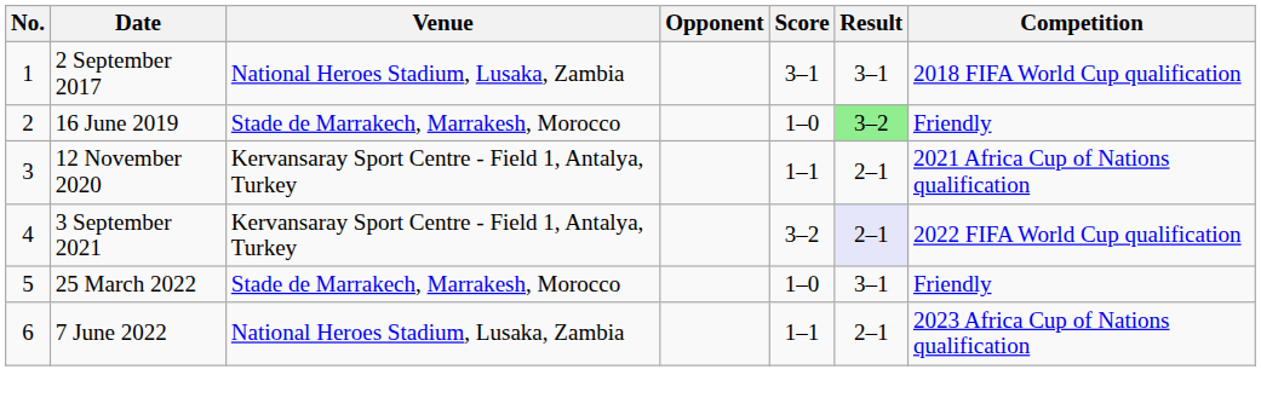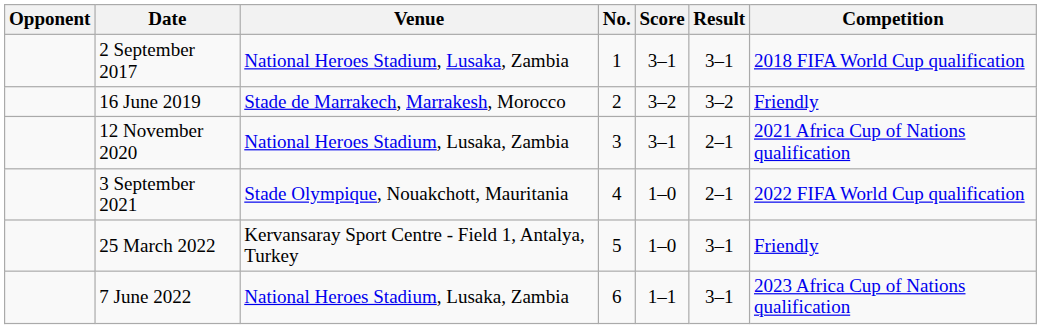 <table class="wikitable sortable">
 <tr>
-<th scope="col">No.</th>
+<th scope="col">Opponent</th>
 <th scope="col">Date</th>
 <th scope="col">Venue</th>
-<th scope="col">Opponent</th>
+<th scope="col">No.</th>
 <th scope="col">Score</th>
 <th scope="col">Result</th>
 <th scope="col">Competition</th>
 </tr>
 <tr>
-<td align="center">1</td>
+<td></td>
 <td>2 September 2017</td>
 <td><a href='#'>National Heroes Stadium</a>, <a href='#'>Lusaka</a>, Zambia</td>
-<td></td>
+<td align="center">1</td>
 <td align="center">3–1</td>
 <td align="center">3–1</td>
 <td><a href='#'>2018 FIFA World Cup qualification</a></td>
 </tr>
 <tr>
-<td align="center">2</td>
+<td></td>
 <td>16 June 2019</td>
 <td><a href='#'>Stade de Marrakech</a>, <a href='#'>Marrakesh</a>, Morocco</td>
-<td></td>
-<td align="center">1–0</td>
-<td align="center" style="background: lightgreen;">3–2</td>
+<td align="center">2</td>
+<td align="center">3–2</td>
+<td align="center">3–2</td>
 <td><a href='#'>Friendly</a></td>
 </tr>
 <tr>
+<td></td>
+<td>12 November 2020</td>
+<td><a href='#'>National Heroes Stadium</a>, Lusaka, Zambia</td>
 <td align="center">3</td>
-<td>12 November 2020</td>
-<td>Kervansaray Sport Centre - Field 1, Antalya, Turkey</td>
-<td></td>
-<td align="center">1–1</td>
+<td align="center">3–1</td>
 <td align="center">2–1</td>
 <td><a href='#'>2021 Africa Cup of Nations qualification</a></td>
 </tr>
 <tr>
+<td></td>
+<td>3 September 2021</td>
+<td><a href='#'>Stade Olympique</a>, Nouakchott, Mauritania</td>
 <td align="center">4</td>
-<td>3 September 2021</td>
-<td>Kervansaray Sport Centre - Field 1, Antalya, Turkey</td>
-<td></td>
-<td align="center">3–2</td>
-<td align="center" style="background: lavender;">2–1</td>
+<td align="center">1–0</td>
+<td align="center">2–1</td>
 <td><a href='#'>2022 FIFA World Cup qualification</a></td>
 </tr>
 <tr>
+<td></td>
+<td>25 March 2022</td>
+<td>Kervansaray Sport Centre - Field 1, Antalya, Turkey</td>
 <td align="center">5</td>
-<td>25 March 2022</td>
-<td><a href='#'>Stade de Marrakech</a>, <a href='#'>Marrakesh</a>, Morocco</td>
-<td></td>
 <td align="center">1–0</td>
 <td align="center">3–1</td>
 <td><a href='#'>Friendly</a></td>
 </tr>
 <tr>
-<td align="center">6</td>
+<td></td>
 <td>7 June 2022</td>
 <td><a href='#'>National Heroes Stadium</a>, Lusaka, Zambia</td>
-<td></td>
+<td align="center">6</td>
 <td align="center">1–1</td>
-<td align="center">2–1</td>
+<td align="center">3–1</td>
 <td><a href='#'>2023 Africa Cup of Nations qualification</a></td>
 </tr>
 </table>
